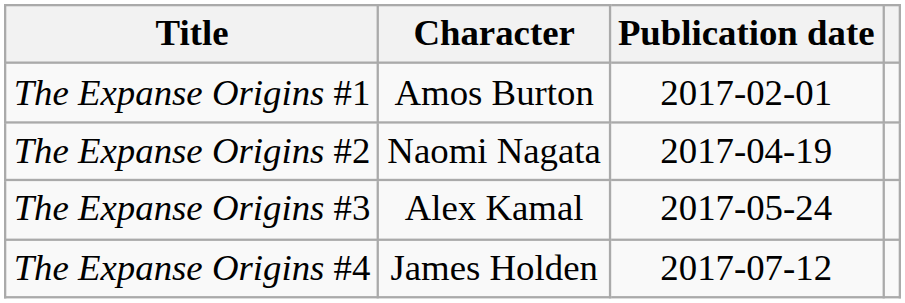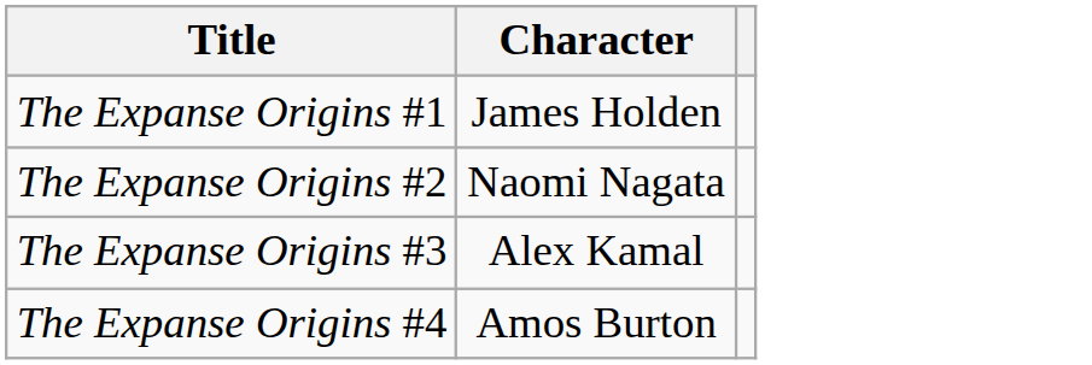 <table class="wikitable sortable plainrowheaders" style="text-align: center;">
 <tr>
 <th scope="col">Title</th>
 <th scope="col">Character</th>
-<th scope="col">Publication date</th>
 <th scope="col"></th>
 </tr>
 <tr>
 <td style="text-align:left;"><em>The Expanse Origins</em> #1</td>
-<td>Amos Burton</td>
-<td>2017-02-01</td>
+<td>James Holden</td>
 <td></td>
 </tr>
 <tr>
 <td style="text-align:left;"><em>The Expanse Origins</em> #2</td>
 <td>Naomi Nagata</td>
-<td>2017-04-19</td>
 <td></td>
 </tr>
 <tr>
 <td style="text-align:left;"><em>The Expanse Origins</em> #3</td>
 <td>Alex Kamal</td>
-<td>2017-05-24</td>
 <td></td>
 </tr>
 <tr>
 <td style="text-align:left;"><em>The Expanse Origins</em> #4</td>
-<td>James Holden</td>
-<td>2017-07-12</td>
+<td>Amos Burton</td>
 <td></td>
 </tr>
 </table>
